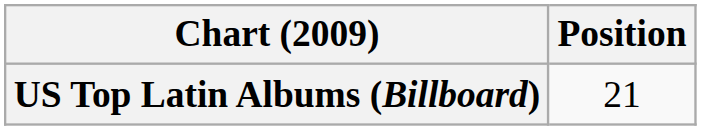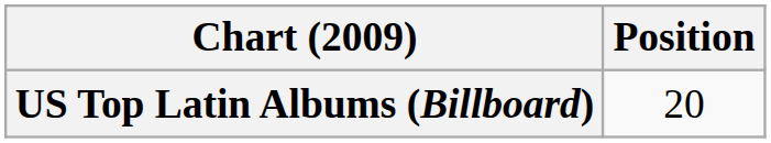 <table class="wikitable plainrowheaders" style="text-align:center">
 <tr>
 <th scope="col">Chart (2009)</th>
 <th scope="col">Position</th>
 </tr>
 <tr>
 <th scope="row">US Top Latin Albums (<em>Billboard</em>)</th>
-<td>21</td>
+<td>20</td>
 </tr>
 </table>
